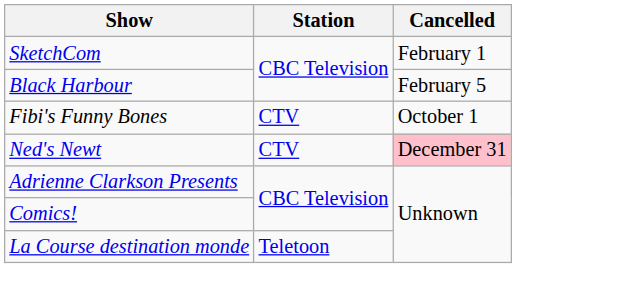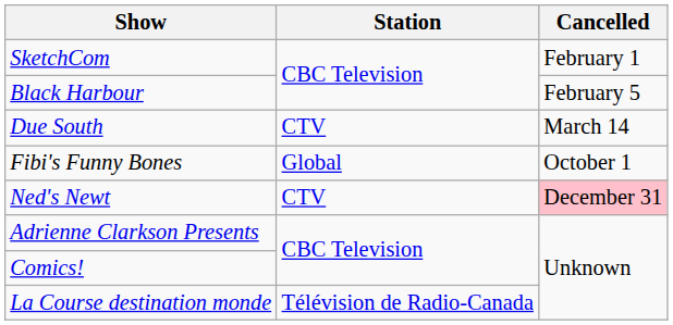 <table class="wikitable">
 <tr>
 <th>Show</th>
 <th>Station</th>
 <th>Cancelled</th>
 </tr>
 <tr>
 <td><em><a href='#'>SketchCom</a></em></td>
 <td rowspan="2"><a href='#'>CBC Television</a></td>
 <td>February 1</td>
 </tr>
 <tr>
 <td><em><a href='#'>Black Harbour</a></em></td>
 <td>February 5</td>
 </tr>
 <tr>
+<td><em><a href='#'>Due South</a></em></td>
+<td><a href='#'>CTV</a></td>
+<td>March 14</td>
+</tr>
+<tr>
 <td><em>Fibi's Funny Bones</em></td>
-<td><a href='#'>CTV</a></td>
+<td><a href='#'>Global</a></td>
 <td>October 1</td>
 </tr>
 <tr>
 <td><em><a href='#'>Ned's Newt</a></em></td>
 <td><a href='#'>CTV</a></td>
 <td style="background: pink;">December 31</td>
 </tr>
 <tr>
 <td><em><a href='#'>Adrienne Clarkson Presents</a></em></td>
 <td rowspan="2"><a href='#'>CBC Television</a></td>
 <td rowspan="3">Unknown</td>
 </tr>
 <tr>
 <td><em><a href='#'>Comics!</a></em></td>
 </tr>
 <tr>
 <td><em><a href='#'>La Course destination monde</a></em></td>
-<td><a href='#'>Teletoon</a></td>
+<td><a href='#'>Télévision de Radio-Canada</a></td>
 </tr>
 </table>
